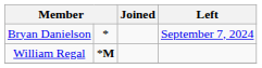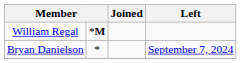 <table class="wikitable sortable" style="text-align:center;">
 <tr>
 <th colspan="2">Member</th>
 <th>Joined</th>
 <th>Left</th>
+</tr>
+<tr>
+<td><a href='#'>William Regal</a></td>
+<td>*<strong>M</strong></td>
+<td><a href='#'></a></td>
+<td></td>
 </tr>
 <tr>
 <td><a href='#'>Bryan Danielson</a></td>
 <td>*</td>
 <td><a href='#'></a></td>
 <td><a href='#'>September 7, 2024</a></td>
 </tr>
 <tr>
-<td><a href='#'>William Regal</a></td>
-<td>*<strong>M</strong></td>
-<td><a href='#'></a></td>
-<td></td>
-</tr>
-<tr>
 </tr>
 </table>
